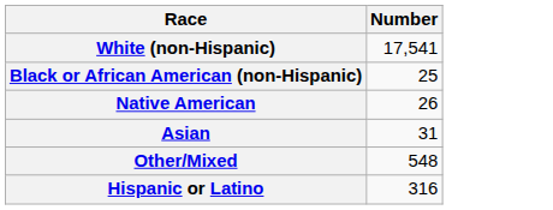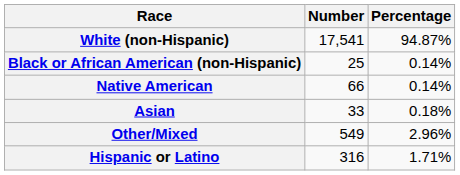 <table class="wikitable" style="text-align:right">
 <tr>
 <th scope="col">Race</th>
 <th scope="col">Number</th>
+<th scope="col">Percentage</th>
 </tr>
 <tr>
 <th scope="row"><a href='#'>White</a> (non-Hispanic)</th>
 <td>17,541</td>
+<td>94.87%</td>
 </tr>
 <tr>
 <th scope="row"><a href='#'>Black or African American</a> (non-Hispanic)</th>
 <td>25</td>
+<td>0.14%</td>
 </tr>
 <tr>
 <th scope="row"><a href='#'>Native American</a></th>
-<td>26</td>
+<td>66</td>
+<td>0.14%</td>
 </tr>
 <tr>
 <th scope="row"><a href='#'>Asian</a></th>
-<td>31</td>
+<td>33</td>
+<td>0.18%</td>
 </tr>
 <tr>
 <th scope="row"><a href='#'>Other/Mixed</a></th>
-<td>548</td>
+<td>549</td>
+<td>2.96%</td>
 </tr>
 <tr>
 <th scope="row"><a href='#'>Hispanic</a> or <a href='#'>Latino</a></th>
 <td>316</td>
+<td>1.71%</td>
 </tr>
 </table>
